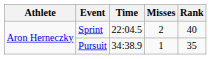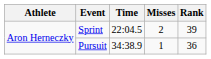 <table class="wikitable" style="font-size:90%">
 <tr>
 <th>Athlete</th>
 <th>Event</th>
 <th>Time</th>
 <th>Misses</th>
 <th>Rank</th>
 </tr>
 <tr align=center>
 <td align=left rowspan=2><a href='#'>Aron Herneczky</a></td>
 <td align=left><a href='#'>Sprint</a></td>
 <td>22:04.5</td>
 <td>2</td>
-<td>40</td>
+<td>39</td>
 </tr>
 <tr align=center>
 <td align=left><a href='#'>Pursuit</a></td>
 <td>34:38.9</td>
 <td>1</td>
-<td>35</td>
+<td>36</td>
 </tr>
 </table>
